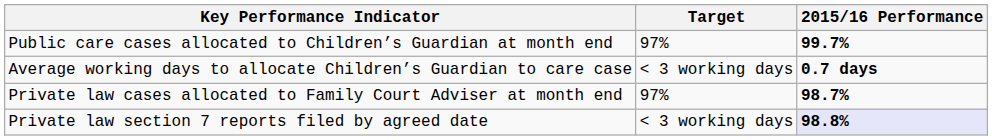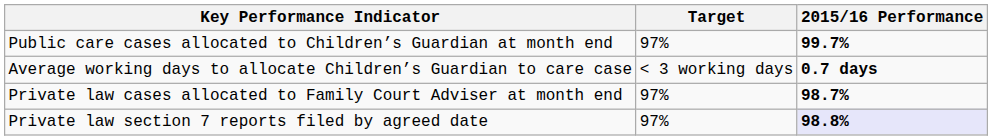 <table class="wikitable">
 <tr>
 <th>Key Performance Indicator</th>
 <th>Target</th>
 <th>2015/16 Performance</th>
 </tr>
 <tr>
 <td>Public care cases allocated to Children’s Guardian at month end</td>
 <td>97%</td>
 <td><strong>99.7%</strong></td>
 </tr>
 <tr>
 <td>Average working days to allocate Children’s Guardian to care case</td>
 <td>< 3 working days</td>
 <td><strong>0.7 days</strong></td>
 </tr>
 <tr>
 <td>Private law cases allocated to Family Court Adviser at month end</td>
 <td>97%</td>
 <td><strong>98.7%</strong></td>
 </tr>
 <tr>
 <td>Private law section 7 reports filed by agreed date</td>
-<td>< 3 working days</td>
+<td>97%</td>
 <td style="background: lavender;"><strong>98.8%</strong></td>
 </tr>
 </table>
